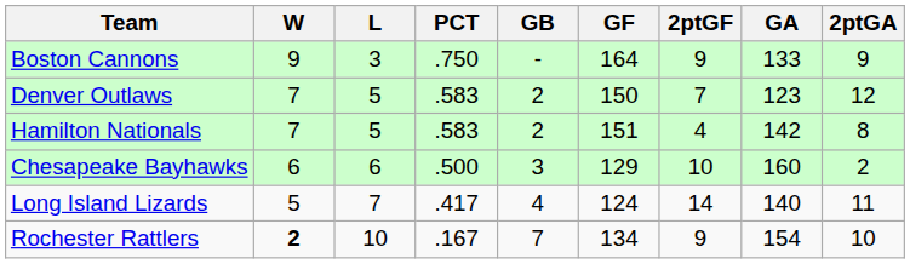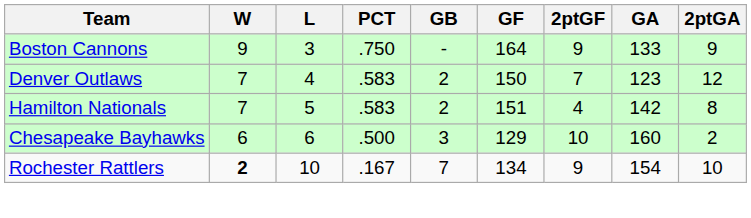 <table class="wikitable">
 <tr>
 <th>Team</th>
 <th width=50px>W</th>
 <th width=50px>L</th>
 <th width=50px>PCT</th>
 <th width=50px>GB</th>
 <th width=50px>GF</th>
 <th width=50px>2ptGF</th>
 <th width=50px>GA</th>
 <th width=50px>2ptGA</th>
 </tr>
 <tr align="center"  bgcolor="#ccffcc">
 <td align="left"><a href='#'>Boston Cannons</a></td>
 <td>9</td>
 <td>3</td>
 <td>.750</td>
 <td>-</td>
 <td>164</td>
 <td>9</td>
 <td>133</td>
 <td>9</td>
 </tr>
 <tr align="center" bgcolor="#ccffcc">
 <td align="left"><a href='#'>Denver Outlaws</a></td>
 <td>7</td>
-<td>5</td>
+<td>4</td>
 <td>.583</td>
 <td>2</td>
 <td>150</td>
 <td>7</td>
 <td>123</td>
 <td>12</td>
 </tr>
 <tr align="center" bgcolor="#ccffcc">
 <td align="left"><a href='#'>Hamilton Nationals</a></td>
 <td>7</td>
 <td>5</td>
 <td>.583</td>
 <td>2</td>
 <td>151</td>
 <td>4</td>
 <td>142</td>
 <td>8</td>
 </tr>
 <tr align="center" bgcolor="#ccffcc">
 <td align="left"><a href='#'>Chesapeake Bayhawks</a></td>
 <td>6</td>
 <td>6</td>
 <td>.500</td>
 <td>3</td>
 <td>129</td>
 <td>10</td>
 <td>160</td>
 <td>2</td>
 </tr>
 <tr align="center">
-<td align="left"><a href='#'>Long Island Lizards</a></td>
-<td>5</td>
-<td>7</td>
-<td>.417</td>
-<td>4</td>
-<td>124</td>
-<td>14</td>
-<td>140</td>
-<td>11</td>
-</tr>
-<tr align="center">
 <td align="left"><a href='#'>Rochester Rattlers</a></td>
 <td><strong>2</strong></td>
 <td>10</td>
 <td>.167</td>
 <td>7</td>
 <td>134</td>
 <td>9</td>
 <td>154</td>
 <td>10</td>
 </tr>
 </table>
